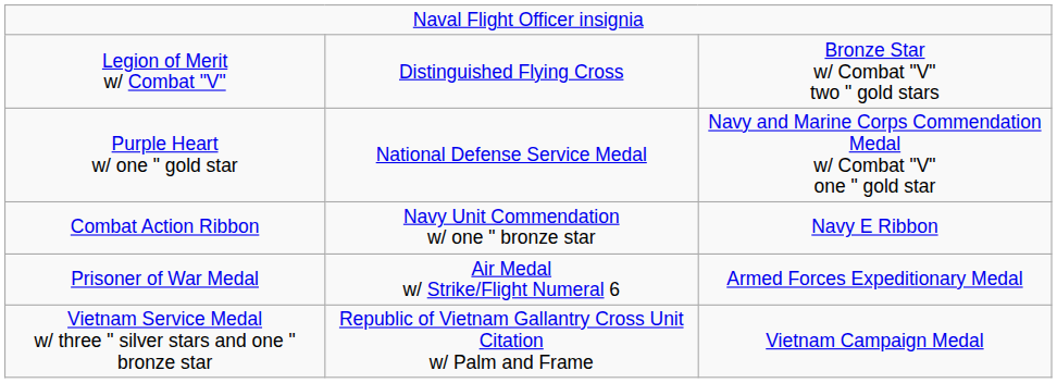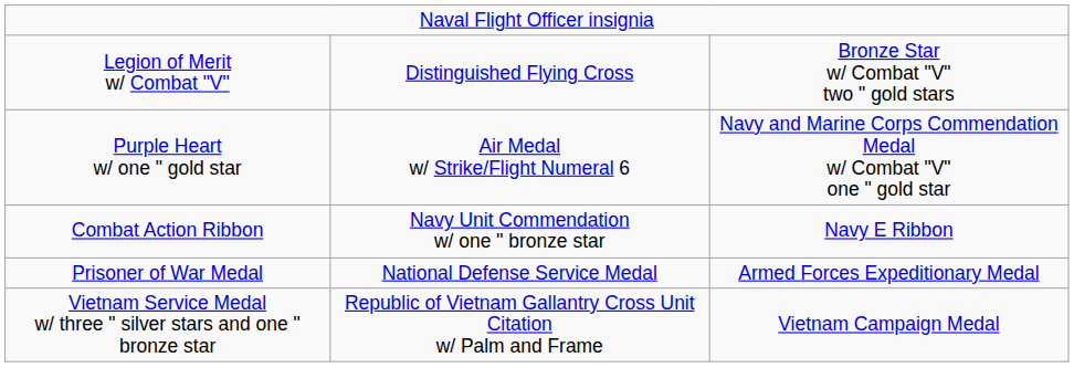 <table class="wikitable" style="margin:1em auto; text-align:center;">
 <tr>
 <td colspan="3"><a href='#'>Naval Flight Officer insignia</a></td>
 </tr>
 <tr>
 <td><a href='#'>Legion of Merit</a><br>w/ <a href='#'>Combat "V"</a></td>
 <td><a href='#'>Distinguished Flying Cross</a></td>
 <td><a href='#'>Bronze Star</a><br>w/ Combat "V"<br>two " gold stars</td>
 </tr>
 <tr>
 <td><a href='#'>Purple Heart</a><br>w/ one " gold star</td>
-<td><a href='#'>National Defense Service Medal</a></td>
+<td><a href='#'>Air Medal</a><br>w/ <a href='#'>Strike/Flight Numeral</a> 6</td>
 <td><a href='#'>Navy and Marine Corps Commendation Medal</a><br>w/ Combat "V"<br>one " gold star</td>
 </tr>
 <tr>
 <td><a href='#'>Combat Action Ribbon</a></td>
 <td><a href='#'>Navy Unit Commendation</a><br>w/ one " bronze star</td>
 <td><a href='#'>Navy E Ribbon</a></td>
 </tr>
 <tr>
 <td><a href='#'>Prisoner of War Medal</a></td>
-<td><a href='#'>Air Medal</a><br>w/ <a href='#'>Strike/Flight Numeral</a> 6</td>
+<td><a href='#'>National Defense Service Medal</a></td>
 <td><a href='#'>Armed Forces Expeditionary Medal</a></td>
 </tr>
 <tr>
 <td><a href='#'>Vietnam Service Medal</a><br>w/ three " silver stars and one " bronze star</td>
 <td><a href='#'>Republic of Vietnam Gallantry Cross Unit Citation</a><br>w/ Palm and Frame</td>
 <td><a href='#'>Vietnam Campaign Medal</a></td>
 </tr>
 </table>
